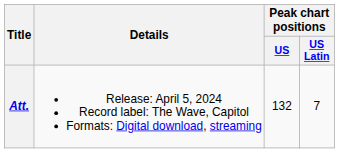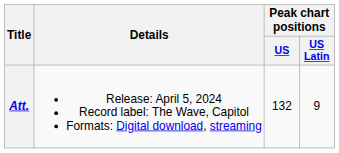 <table class="wikitable plainrowheaders" style="text-align:center;">
 <tr>
 <th scope="col" rowspan="2">Title</th>
 <th scope="col" rowspan="2">Details</th>
 <th scope="col" colspan="2">Peak chart positions</th>
 </tr>
 <tr>
 <th scope="col" style="width:2.8em;font-size:90%;"><a href='#'>US</a><br></th>
 <th scope="col" style="width:2.8em;font-size:90%;"><a href='#'>US<br>Latin</a><br></th>
 </tr>
 <tr>
 <th scope="row"><em><a href='#'>Att.</a></em></th>
 <td><br><ul><li>Release: April 5, 2024</li><li>Record label: The Wave, Capitol</li><li>Formats: <a href='#'>Digital download</a>, <a href='#'>streaming</a></li></ul></td>
 <td>132</td>
-<td>7</td>
+<td>9</td>
 </tr>
 </table>
